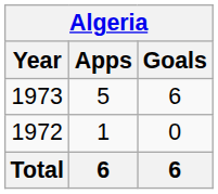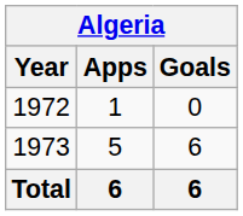 <table class="wikitable" style="text-align:center">
 <tr>
 <th colspan=3><a href='#'>Algeria</a></th>
 </tr>
 <tr>
 <th>Year</th>
 <th>Apps</th>
 <th>Goals</th>
 </tr>
 <tr>
+<td>1972</td>
+<td>1</td>
+<td>0</td>
+</tr>
+<tr>
 <td>1973</td>
 <td>5</td>
 <td>6</td>
-</tr>
-<tr>
-<td>1972</td>
-<td>1</td>
-<td>0</td>
 </tr>
 <tr>
 <th>Total</th>
 <th>6</th>
 <th>6</th>
 </tr>
 </table>
